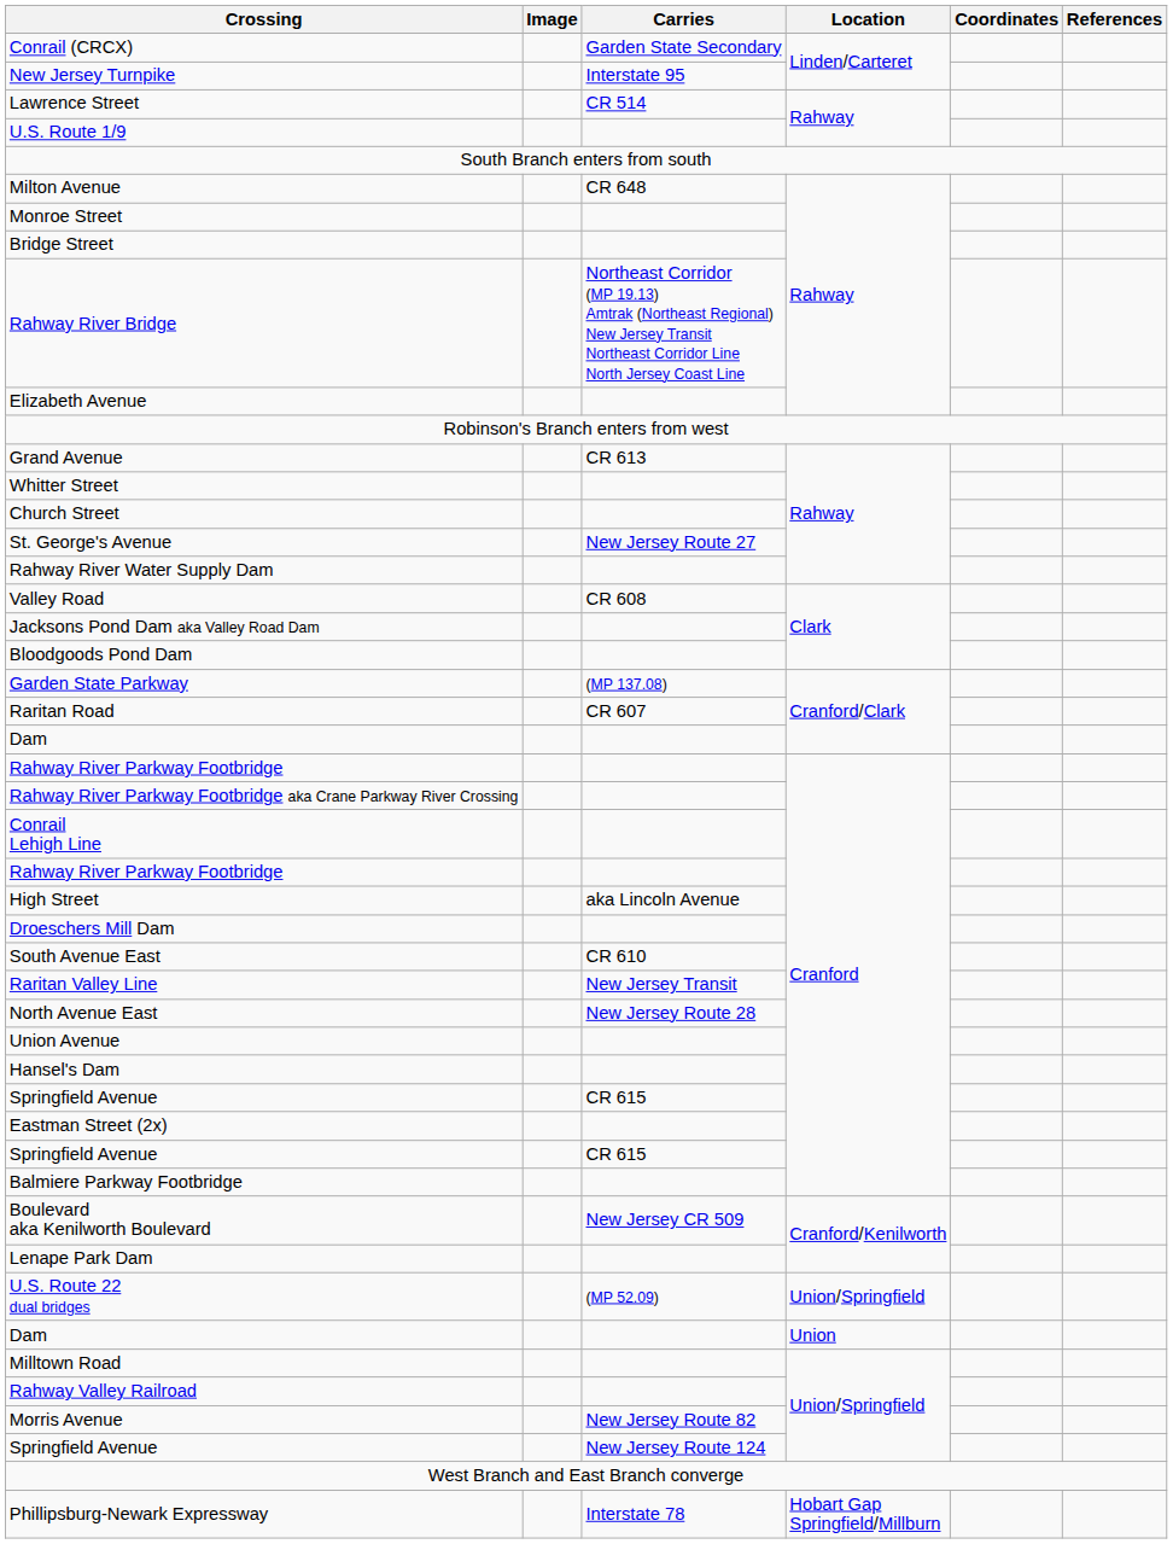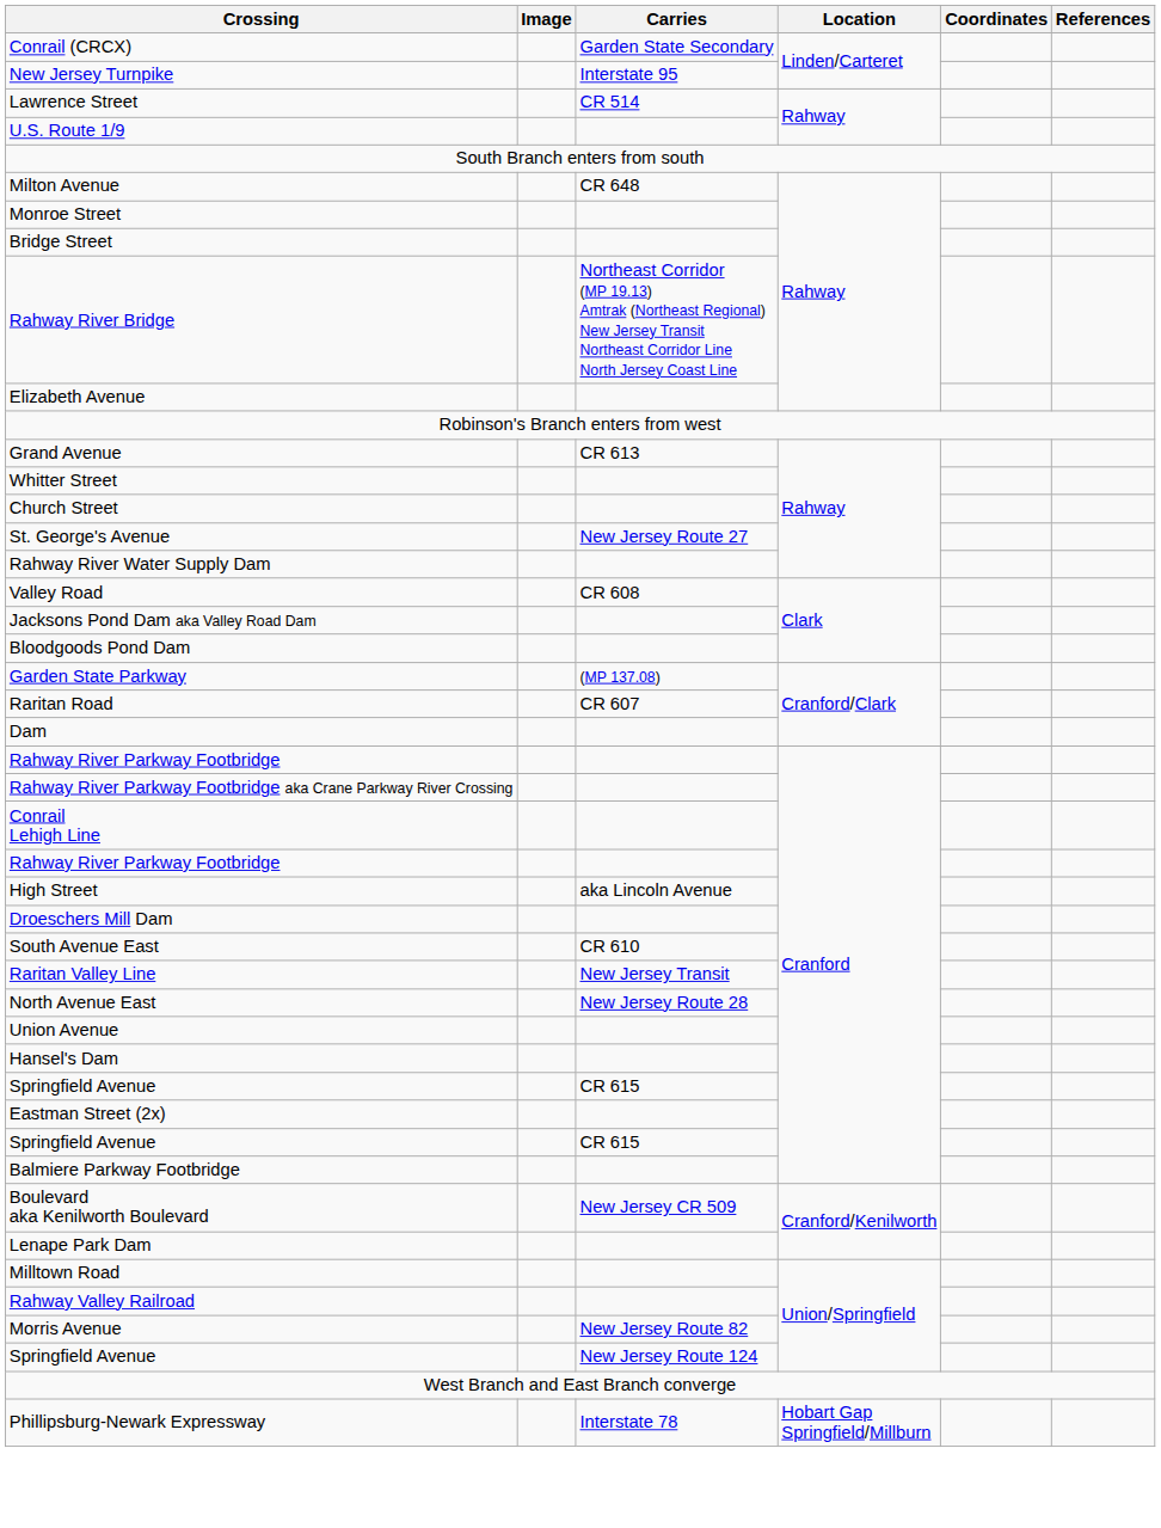 <table class=wikitable>
 <tr>
 <th>Crossing</th>
 <th>Image</th>
 <th>Carries</th>
 <th>Location</th>
 <th scope="col" width="80px">Coordinates</th>
 <th scope="col" width="10px">References</th>
 </tr>
 <tr>
 <td><a href='#'>Conrail</a> (CRCX)</td>
 <td></td>
 <td><a href='#'>Garden State Secondary</a></td>
 <td rowspan=2><a href='#'>Linden</a>/<a href='#'>Carteret</a></td>
 <td></td>
 <td></td>
 </tr>
 <tr>
 <td><a href='#'>New Jersey Turnpike</a></td>
 <td></td>
 <td><a href='#'>Interstate 95</a>  </td>
 <td></td>
 <td></td>
 </tr>
 <tr>
 <td>Lawrence Street</td>
 <td></td>
 <td><a href='#'>CR 514</a> </td>
 <td rowspan=2><a href='#'>Rahway</a></td>
 <td></td>
 <td></td>
 </tr>
 <tr>
 <td><a href='#'>U.S. Route 1/9</a></td>
 <td></td>
 <td></td>
 <td></td>
 <td></td>
 </tr>
 <tr>
 <td colspan=6 style="text-align:center;">South Branch enters from south</td>
 </tr>
 <tr>
 <td>Milton Avenue</td>
 <td></td>
 <td>CR 648 </td>
 <td rowspan=5><a href='#'>Rahway</a></td>
 <td></td>
 <td></td>
 </tr>
 <tr>
 <td>Monroe Street</td>
 <td></td>
 <td></td>
 <td></td>
 <td></td>
 </tr>
 <tr>
 <td>Bridge Street</td>
 <td></td>
 <td></td>
 <td></td>
 <td></td>
 </tr>
 <tr>
 <td><a href='#'>Rahway River Bridge</a></td>
 <td></td>
 <td><a href='#'>Northeast Corridor</a><small><br>(<a href='#'>MP 19.13</a>)<br><a href='#'>Amtrak</a> (<a href='#'>Northeast Regional</a>)<br><a href='#'>New Jersey Transit</a><br><a href='#'>Northeast Corridor Line</a><br><a href='#'>North Jersey Coast Line</a></small></td>
 <td></td>
 <td></td>
 </tr>
 <tr>
 <td>Elizabeth Avenue</td>
 <td></td>
 <td></td>
 <td></td>
 <td></td>
 </tr>
 <tr>
 <td colspan=6 style="text-align:center;">Robinson's Branch enters from west</td>
 </tr>
 <tr>
 <td>Grand Avenue</td>
 <td></td>
 <td>CR 613 </td>
 <td rowspan=5><a href='#'>Rahway</a></td>
 <td></td>
 <td></td>
 </tr>
 <tr>
 <td>Whitter Street</td>
 <td></td>
 <td></td>
 <td></td>
 <td></td>
 </tr>
 <tr>
 <td>Church Street</td>
 <td></td>
 <td></td>
 <td></td>
 <td></td>
 </tr>
 <tr>
 <td>St. George's Avenue</td>
 <td></td>
 <td><a href='#'>New Jersey Route 27</a> </td>
 <td></td>
 <td></td>
 </tr>
 <tr>
 <td>Rahway River Water Supply Dam</td>
 <td></td>
 <td></td>
 <td></td>
 <td></td>
 </tr>
 <tr>
 <td>Valley Road</td>
 <td></td>
 <td>CR 608 </td>
 <td rowspan=3><a href='#'>Clark</a></td>
 <td></td>
 <td></td>
 </tr>
 <tr>
 <td>Jacksons Pond Dam <small>aka Valley Road Dam</small></td>
 <td></td>
 <td></td>
 <td></td>
 <td></td>
 </tr>
 <tr>
 <td>Bloodgoods Pond Dam</td>
 <td></td>
 <td></td>
 <td></td>
 <td></td>
 </tr>
 <tr>
 <td><a href='#'>Garden State Parkway</a></td>
 <td></td>
 <td> <small>(<a href='#'>MP 137.08</a>)</small></td>
 <td rowspan=3><a href='#'>Cranford</a>/<a href='#'>Clark</a></td>
 <td></td>
 <td></td>
 </tr>
 <tr>
 <td>Raritan Road</td>
 <td></td>
 <td>CR 607 </td>
 <td></td>
 <td></td>
 </tr>
 <tr>
 <td>Dam</td>
 <td></td>
 <td></td>
 <td></td>
 <td></td>
 </tr>
 <tr>
 <td><a href='#'>Rahway River Parkway Footbridge</a></td>
 <td></td>
 <td></td>
 <td rowspan=15><a href='#'>Cranford</a></td>
 <td></td>
 <td></td>
 </tr>
 <tr>
 <td><a href='#'>Rahway River Parkway Footbridge</a> <small>aka Crane Parkway River Crossing</small></td>
 <td></td>
 <td></td>
 <td></td>
 <td></td>
 </tr>
 <tr>
 <td><a href='#'>Conrail</a><br><a href='#'>Lehigh Line</a></td>
 <td></td>
 <td></td>
 <td></td>
 <td></td>
 </tr>
 <tr>
 <td><a href='#'>Rahway River Parkway Footbridge</a></td>
 <td></td>
 <td></td>
 <td></td>
 <td></td>
 </tr>
 <tr>
 <td>High Street</td>
 <td></td>
 <td>aka Lincoln Avenue</td>
 <td></td>
 <td></td>
 </tr>
 <tr>
 <td><a href='#'>Droeschers Mill</a> Dam</td>
 <td></td>
 <td></td>
 <td></td>
 <td></td>
 </tr>
 <tr>
 <td>South Avenue East</td>
 <td></td>
 <td>CR 610 </td>
 <td></td>
 <td></td>
 </tr>
 <tr>
 <td><a href='#'>Raritan Valley Line</a></td>
 <td></td>
 <td><a href='#'>New Jersey Transit</a></td>
 <td></td>
 <td></td>
 </tr>
 <tr>
 <td>North Avenue East</td>
 <td></td>
 <td><a href='#'>New Jersey Route 28</a></td>
 <td></td>
 <td></td>
 </tr>
 <tr>
 <td>Union Avenue</td>
 <td></td>
 <td></td>
 <td></td>
 <td></td>
 </tr>
 <tr>
 <td>Hansel's Dam</td>
 <td></td>
 <td></td>
 <td></td>
 <td></td>
 </tr>
 <tr>
 <td>Springfield Avenue</td>
 <td></td>
 <td>CR 615 </td>
 <td></td>
 <td></td>
 </tr>
 <tr>
 <td>Eastman Street (2x)</td>
 <td></td>
 <td></td>
 <td><br></td>
 <td></td>
 </tr>
 <tr>
 <td>Springfield Avenue</td>
 <td></td>
 <td>CR 615 </td>
 <td></td>
 <td></td>
 </tr>
 <tr>
 <td>Balmiere Parkway Footbridge</td>
 <td></td>
 <td></td>
 <td></td>
 <td></td>
 </tr>
 <tr>
 <td>Boulevard<br>aka Kenilworth Boulevard</td>
 <td></td>
 <td><a href='#'>New Jersey CR 509</a> </td>
 <td rowspan=2><a href='#'>Cranford</a>/<a href='#'>Kenilworth</a></td>
 <td></td>
 <td></td>
 </tr>
 <tr>
 <td>Lenape Park Dam</td>
 <td></td>
 <td></td>
 <td></td>
 <td></td>
 </tr>
 <tr>
-<td><a href='#'>U.S. Route 22</a><br><small><a href='#'>dual bridges</a></small></td>
-<td></td>
-<td> <small>(<a href='#'>MP 52.09</a>)</small></td>
-<td><a href='#'>Union</a>/<a href='#'>Springfield</a></td>
-<td><br></td>
-<td></td>
-</tr>
-<tr>
-<td>Dam</td>
-<td></td>
-<td></td>
-<td><a href='#'>Union</a></td>
-<td></td>
-<td></td>
-</tr>
-<tr>
 <td>Milltown Road</td>
 <td></td>
 <td></td>
 <td rowspan=4><a href='#'>Union</a>/<a href='#'>Springfield</a></td>
 <td></td>
 <td></td>
 </tr>
 <tr>
 <td><a href='#'>Rahway Valley Railroad</a></td>
 <td></td>
 <td></td>
 <td></td>
 <td></td>
 </tr>
 <tr>
 <td>Morris Avenue</td>
 <td></td>
 <td><a href='#'>New Jersey Route 82</a> </td>
 <td></td>
 <td></td>
 </tr>
 <tr>
 <td>Springfield Avenue</td>
 <td></td>
 <td><a href='#'>New Jersey Route 124</a> </td>
 <td></td>
 <td></td>
 </tr>
 <tr>
 <td colspan=6 style="text-align:center;">West Branch and East Branch converge</td>
 </tr>
 <tr>
 <td>Phillipsburg-Newark Expressway</td>
 <td></td>
 <td><a href='#'>Interstate 78</a> </td>
 <td><a href='#'>Hobart Gap</a><br><a href='#'>Springfield</a>/<a href='#'>Millburn</a></td>
 <td></td>
 <td></td>
 </tr>
 </table>
